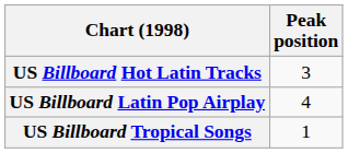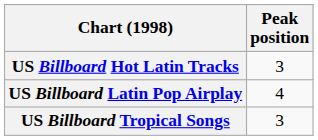 <table class="wikitable sortable plainrowheaders">
 <tr>
 <th>Chart (1998)</th>
 <th>Peak<br>position</th>
 </tr>
 <tr>
 <th scope=row>US <em><a href='#'>Billboard</a></em> <a href='#'>Hot Latin Tracks</a></th>
 <td style="text-align: center; ">3</td>
 </tr>
 <tr>
 <th scope=row>US <em>Billboard</em> <a href='#'>Latin Pop Airplay</a></th>
 <td style="text-align: center; ">4</td>
 </tr>
 <tr>
 <th scope=row>US <em>Billboard</em> <a href='#'>Tropical Songs</a></th>
-<td style="text-align: center; ">1</td>
+<td style="text-align: center; ">3</td>
 </tr>
 </table>
